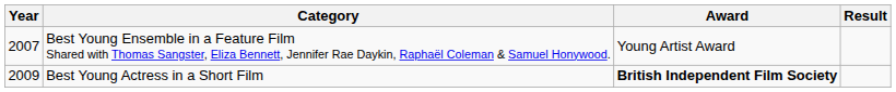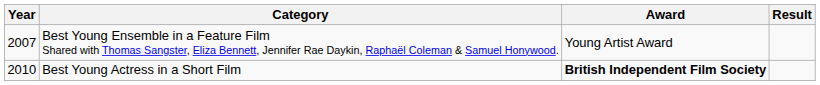 <table class="wikitable">
 <tr>
 <th>Year</th>
 <th>Category</th>
 <th>Award</th>
 <th>Result</th>
 </tr>
 <tr>
 <td>2007</td>
 <td>Best Young Ensemble in a Feature Film<br><small>Shared with <a href='#'>Thomas Sangster</a>, <a href='#'>Eliza Bennett</a>, Jennifer Rae Daykin, <a href='#'>Raphaël Coleman</a> & <a href='#'>Samuel Honywood</a>.</small></td>
 <td>Young Artist Award</td>
 <td></td>
 </tr>
 <tr>
-<td>2009</td>
+<td>2010</td>
 <td>Best Young Actress in a Short Film</td>
 <td><strong>British Independent Film Society</strong></td>
 <td></td>
 </tr>
 </table>
